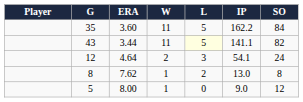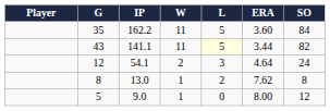 <table class="wikitable sortable">
 <tr>
 <th style="background:#1c2841; color:white; width:16%;">Player</th>
 <th style="background:#1c2841; color:white; width:9%;">G</th>
-<th style="background:#1c2841; color:white; width:9%;">ERA</th>
+<th style="background:#1c2841; color:white; width:9%;">IP</th>
 <th style="background:#1c2841; color:white; width:9%;">W</th>
 <th style="background:#1c2841; color:white; width:9%;">L</th>
-<th style="background:#1c2841; color:white; width:9%;">IP</th>
+<th style="background:#1c2841; color:white; width:9%;">ERA</th>
 <th style="background:#1c2841; color:white; width:9%;">SO</th>
 </tr>
 <tr style="text-align:center;">
 <td></td>
 <td>35</td>
-<td>3.60</td>
+<td>162.2</td>
 <td>11</td>
 <td>5</td>
-<td>162.2</td>
+<td>3.60</td>
 <td>84</td>
 </tr>
 <tr style="text-align:center;">
 <td></td>
 <td>43</td>
-<td>3.44</td>
+<td>141.1</td>
 <td>11</td>
 <td style="background: lightyellow;">5</td>
-<td>141.1</td>
+<td>3.44</td>
 <td>82</td>
 </tr>
 <tr style="text-align:center;">
 <td></td>
 <td>12</td>
-<td>4.64</td>
+<td>54.1</td>
 <td>2</td>
 <td>3</td>
-<td>54.1</td>
+<td>4.64</td>
 <td>24</td>
 </tr>
 <tr style="text-align:center;">
 <td></td>
 <td>8</td>
-<td>7.62</td>
+<td>13.0</td>
 <td>1</td>
 <td>2</td>
-<td>13.0</td>
+<td>7.62</td>
 <td>8</td>
 </tr>
 <tr style="text-align:center;">
 <td></td>
 <td>5</td>
-<td>8.00</td>
+<td>9.0</td>
 <td>1</td>
 <td>0</td>
-<td>9.0</td>
+<td>8.00</td>
 <td>12</td>
 </tr>
 </table>
